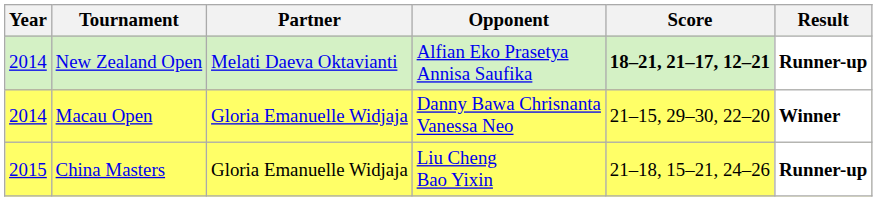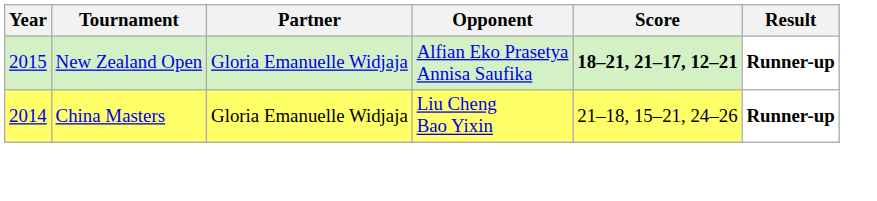 <table class="sortable wikitable" style="font-size: 90%">
 <tr>
 <th>Year</th>
 <th>Tournament</th>
 <th>Partner</th>
 <th>Opponent</th>
 <th>Score</th>
 <th>Result</th>
 </tr>
 <tr style="background:#D4F1C5">
-<td align="center"><a href='#'>2014</a></td>
+<td align="center"><a href='#'>2015</a></td>
 <td align="left"><a href='#'>New Zealand Open</a></td>
-<td align="left"> <a href='#'>Melati Daeva Oktavianti</a></td>
+<td align="left"> <a href='#'>Gloria Emanuelle Widjaja</a></td>
 <td align="left"> <a href='#'>Alfian Eko Prasetya</a><br> <a href='#'>Annisa Saufika</a></td>
 <td align="left"><strong>18–21, 21–17, 12–21</strong></td>
 <td style="text-align:left; background:white"> <strong>Runner-up</strong></td>
 </tr>
 <tr style="background:#FFFF67">
 <td align="center"><a href='#'>2014</a></td>
-<td align="left"><a href='#'>Macau Open</a></td>
-<td align="left"> <a href='#'>Gloria Emanuelle Widjaja</a></td>
-<td align="left"> <a href='#'>Danny Bawa Chrisnanta</a><br> <a href='#'>Vanessa Neo</a></td>
-<td align="left">21–15, 29–30, 22–20</td>
-<td style="text-align:left; background:white"> <strong>Winner</strong></td>
-</tr>
-<tr style="background:#FFFF67">
-<td align="center"><a href='#'>2015</a></td>
 <td align="left"><a href='#'>China Masters</a></td>
 <td align="left"> Gloria Emanuelle Widjaja</td>
 <td align="left"> <a href='#'>Liu Cheng</a><br> <a href='#'>Bao Yixin</a></td>
 <td align="left">21–18, 15–21, 24–26</td>
 <td style="text-align:left; background:white"> <strong>Runner-up</strong></td>
 </tr>
 </table>
